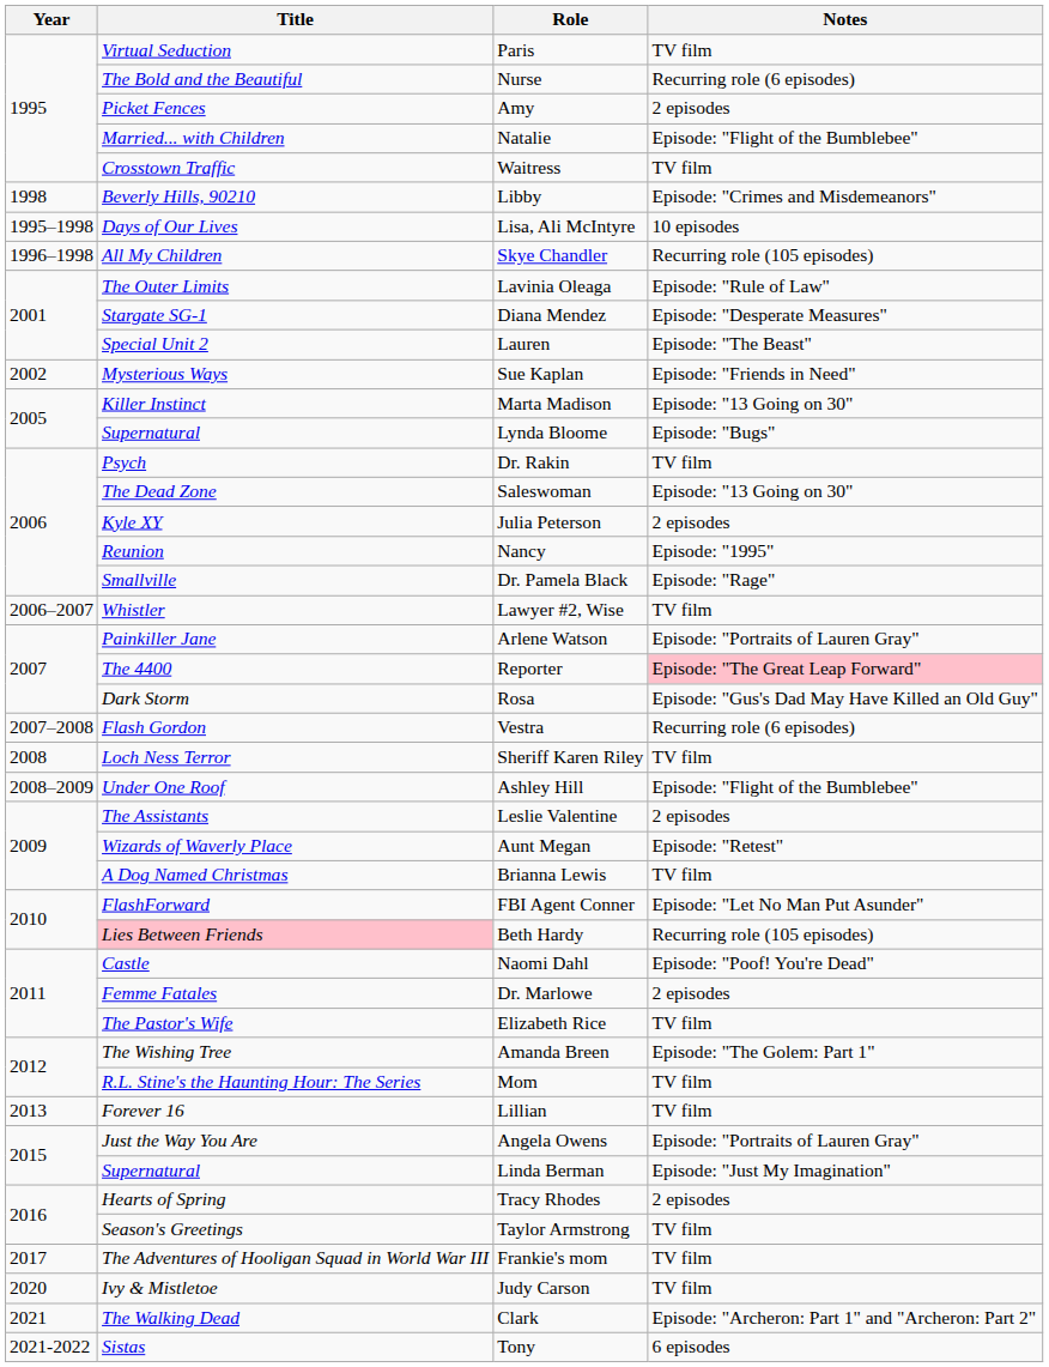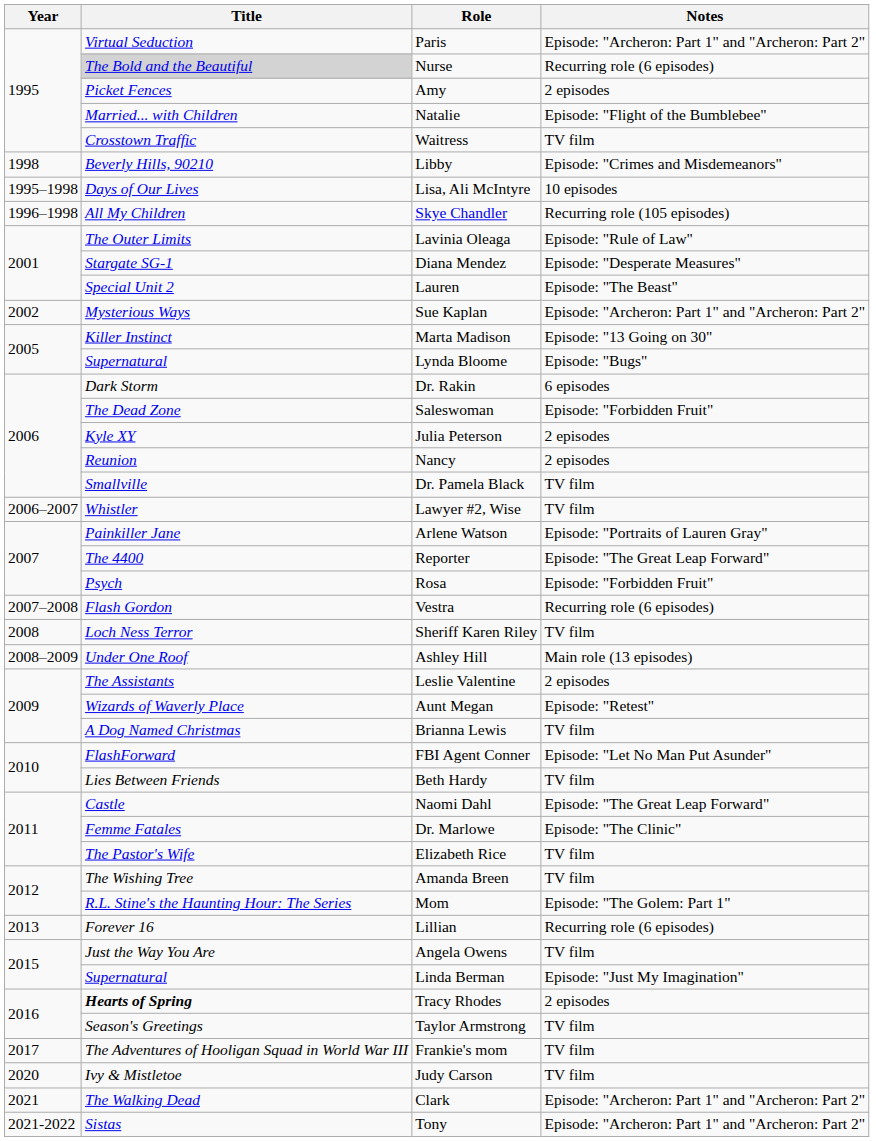 <table class = "wikitable">
 <tr>
 <th>Year</th>
 <th>Title</th>
 <th>Role</th>
 <th>Notes</th>
 </tr>
 <tr>
 <td rowspan="5">1995</td>
 <td><em><a href='#'>Virtual Seduction</a></em></td>
 <td>Paris</td>
-<td>TV film</td>
+<td>Episode: "Archeron: Part 1" and "Archeron: Part 2"</td>
 </tr>
 <tr>
-<td><em><a href='#'>The Bold and the Beautiful</a></em></td>
+<td style="background: lightgrey;"><em><a href='#'>The Bold and the Beautiful</a></em></td>
 <td>Nurse</td>
 <td>Recurring role (6 episodes)</td>
 </tr>
 <tr>
 <td><em><a href='#'>Picket Fences</a></em></td>
 <td>Amy</td>
 <td>2 episodes</td>
 </tr>
 <tr>
 <td><em><a href='#'>Married... with Children</a></em></td>
 <td>Natalie</td>
 <td>Episode: "Flight of the Bumblebee"</td>
 </tr>
 <tr>
 <td><em><a href='#'>Crosstown Traffic</a></em></td>
 <td>Waitress</td>
 <td>TV film</td>
 </tr>
 <tr>
 <td>1998</td>
 <td><em><a href='#'>Beverly Hills, 90210</a></em></td>
 <td>Libby</td>
 <td>Episode: "Crimes and Misdemeanors"</td>
 </tr>
 <tr>
 <td>1995–1998</td>
 <td><em><a href='#'>Days of Our Lives</a></em></td>
 <td>Lisa, Ali McIntyre</td>
 <td>10 episodes</td>
 </tr>
 <tr>
 <td>1996–1998</td>
 <td><em><a href='#'>All My Children</a></em></td>
 <td><a href='#'>Skye Chandler</a></td>
 <td>Recurring role (105 episodes)</td>
 </tr>
 <tr>
 <td rowspan="3">2001</td>
 <td><em><a href='#'>The Outer Limits</a></em></td>
 <td>Lavinia Oleaga</td>
 <td>Episode: "Rule of Law"</td>
 </tr>
 <tr>
 <td><em><a href='#'>Stargate SG-1</a></em></td>
 <td>Diana Mendez</td>
 <td>Episode: "Desperate Measures"</td>
 </tr>
 <tr>
 <td><em><a href='#'>Special Unit 2</a></em></td>
 <td>Lauren</td>
 <td>Episode: "The Beast"</td>
 </tr>
 <tr>
 <td>2002</td>
 <td><em><a href='#'>Mysterious Ways</a></em></td>
 <td>Sue Kaplan</td>
-<td>Episode: "Friends in Need"</td>
+<td>Episode: "Archeron: Part 1" and "Archeron: Part 2"</td>
 </tr>
 <tr>
 <td rowspan="2">2005</td>
 <td><em><a href='#'>Killer Instinct</a></em></td>
 <td>Marta Madison</td>
 <td>Episode: "13 Going on 30"</td>
 </tr>
 <tr>
 <td><em><a href='#'>Supernatural</a></em></td>
 <td>Lynda Bloome</td>
 <td>Episode: "Bugs"</td>
 </tr>
 <tr>
 <td rowspan="5">2006</td>
-<td><em><a href='#'>Psych</a></em></td>
+<td><em>Dark Storm</em></td>
 <td>Dr. Rakin</td>
-<td>TV film</td>
+<td>6 episodes</td>
 </tr>
 <tr>
 <td><em><a href='#'>The Dead Zone</a></em></td>
 <td>Saleswoman</td>
-<td>Episode: "13 Going on 30"</td>
+<td>Episode: "Forbidden Fruit"</td>
 </tr>
 <tr>
 <td><em><a href='#'>Kyle XY</a></em></td>
 <td>Julia Peterson</td>
 <td>2 episodes</td>
 </tr>
 <tr>
 <td><em><a href='#'>Reunion</a></em></td>
 <td>Nancy</td>
-<td>Episode: "1995"</td>
+<td>2 episodes</td>
 </tr>
 <tr>
 <td><em><a href='#'>Smallville</a></em></td>
 <td>Dr. Pamela Black</td>
-<td>Episode: "Rage"</td>
+<td>TV film</td>
 </tr>
 <tr>
 <td>2006–2007</td>
 <td><em><a href='#'>Whistler</a></em></td>
 <td>Lawyer #2, Wise</td>
 <td>TV film</td>
 </tr>
 <tr>
 <td rowspan="3">2007</td>
 <td><em><a href='#'>Painkiller Jane</a></em></td>
 <td>Arlene Watson</td>
 <td>Episode: "Portraits of Lauren Gray"</td>
 </tr>
 <tr>
 <td><em><a href='#'>The 4400</a></em></td>
 <td>Reporter</td>
-<td style="background: pink;">Episode: "The Great Leap Forward"</td>
+<td>Episode: "The Great Leap Forward"</td>
 </tr>
 <tr>
-<td><em>Dark Storm</em></td>
+<td><em><a href='#'>Psych</a></em></td>
 <td>Rosa</td>
-<td>Episode: "Gus's Dad May Have Killed an Old Guy"</td>
+<td>Episode: "Forbidden Fruit"</td>
 </tr>
 <tr>
 <td>2007–2008</td>
 <td><em><a href='#'>Flash Gordon</a></em></td>
 <td>Vestra</td>
 <td>Recurring role (6 episodes)</td>
 </tr>
 <tr>
 <td>2008</td>
 <td><em><a href='#'>Loch Ness Terror</a></em></td>
 <td>Sheriff Karen Riley</td>
 <td>TV film</td>
 </tr>
 <tr>
 <td>2008–2009</td>
 <td><em><a href='#'>Under One Roof</a></em></td>
 <td>Ashley Hill</td>
-<td>Episode: "Flight of the Bumblebee"</td>
+<td>Main role (13 episodes)</td>
 </tr>
 <tr>
 <td rowspan="3">2009</td>
 <td><em><a href='#'>The Assistants</a></em></td>
 <td>Leslie Valentine</td>
 <td>2 episodes</td>
 </tr>
 <tr>
 <td><em><a href='#'>Wizards of Waverly Place</a></em></td>
 <td>Aunt Megan</td>
 <td>Episode: "Retest"</td>
 </tr>
 <tr>
 <td><em><a href='#'>A Dog Named Christmas</a></em></td>
 <td>Brianna Lewis</td>
 <td>TV film</td>
 </tr>
 <tr>
 <td rowspan="2">2010</td>
 <td><em><a href='#'>FlashForward</a></em></td>
 <td>FBI Agent Conner</td>
 <td>Episode: "Let No Man Put Asunder"</td>
 </tr>
 <tr>
-<td style="background: pink;"><em>Lies Between Friends</em></td>
+<td><em>Lies Between Friends</em></td>
 <td>Beth Hardy</td>
-<td>Recurring role (105 episodes)</td>
+<td>TV film</td>
 </tr>
 <tr>
 <td rowspan="3">2011</td>
 <td><em><a href='#'>Castle</a></em></td>
 <td>Naomi Dahl</td>
-<td>Episode: "Poof! You're Dead"</td>
+<td>Episode: "The Great Leap Forward"</td>
 </tr>
 <tr>
 <td><em><a href='#'>Femme Fatales</a></em></td>
 <td>Dr. Marlowe</td>
-<td>2 episodes</td>
+<td>Episode: "The Clinic"</td>
 </tr>
 <tr>
 <td><em><a href='#'>The Pastor's Wife</a></em></td>
 <td>Elizabeth Rice</td>
 <td>TV film</td>
 </tr>
 <tr>
 <td rowspan="2">2012</td>
 <td><em>The Wishing Tree</em></td>
 <td>Amanda Breen</td>
-<td>Episode: "The Golem: Part 1"</td>
+<td>TV film</td>
 </tr>
 <tr>
 <td><em><a href='#'>R.L. Stine's the Haunting Hour: The Series</a></em></td>
 <td>Mom</td>
-<td>TV film</td>
+<td>Episode: "The Golem: Part 1"</td>
 </tr>
 <tr>
 <td>2013</td>
 <td><em>Forever 16</em></td>
 <td>Lillian</td>
-<td>TV film</td>
+<td>Recurring role (6 episodes)</td>
 </tr>
 <tr>
 <td rowspan="2">2015</td>
 <td><em>Just the Way You Are</em></td>
 <td>Angela Owens</td>
-<td>Episode: "Portraits of Lauren Gray"</td>
+<td>TV film</td>
 </tr>
 <tr>
 <td><em><a href='#'>Supernatural</a></em></td>
 <td>Linda Berman</td>
 <td>Episode: "Just My Imagination"</td>
 </tr>
 <tr>
 <td rowspan="2">2016</td>
-<td><em>Hearts of Spring</em></td>
+<td><strong><em>Hearts of Spring</em></strong></td>
 <td>Tracy Rhodes</td>
 <td>2 episodes</td>
 </tr>
 <tr>
 <td><em>Season's Greetings</em></td>
 <td>Taylor Armstrong</td>
 <td>TV film</td>
 </tr>
 <tr>
 <td>2017</td>
 <td><em>The Adventures of Hooligan Squad in World War III</em></td>
 <td>Frankie's mom</td>
 <td>TV film</td>
 </tr>
 <tr>
 <td>2020</td>
 <td><em>Ivy & Mistletoe</em></td>
 <td>Judy Carson</td>
 <td>TV film</td>
 </tr>
 <tr>
 <td>2021</td>
 <td><em><a href='#'>The Walking Dead</a></em></td>
 <td>Clark</td>
 <td>Episode: "Archeron: Part 1" and "Archeron: Part 2"</td>
 </tr>
 <tr>
 <td>2021-2022</td>
 <td><a href='#'><em>Sistas</em></a></td>
 <td>Tony</td>
-<td>6 episodes</td>
+<td>Episode: "Archeron: Part 1" and "Archeron: Part 2"</td>
 </tr>
 </table>
